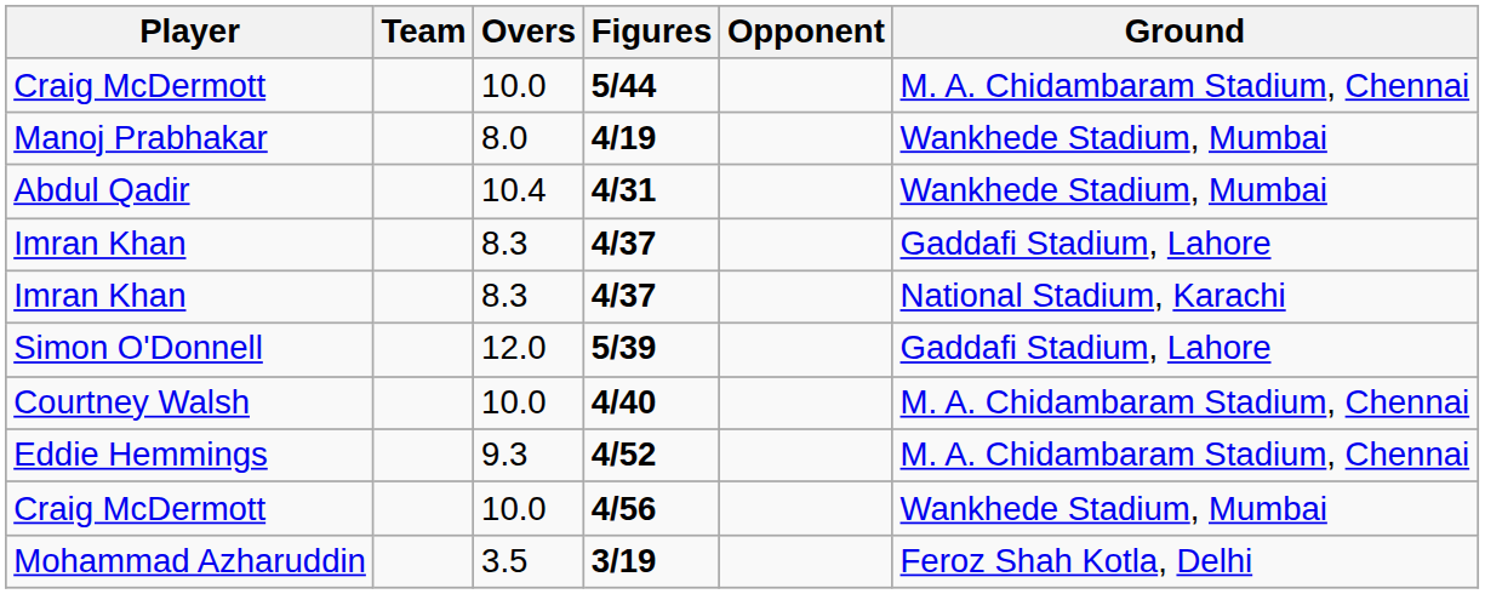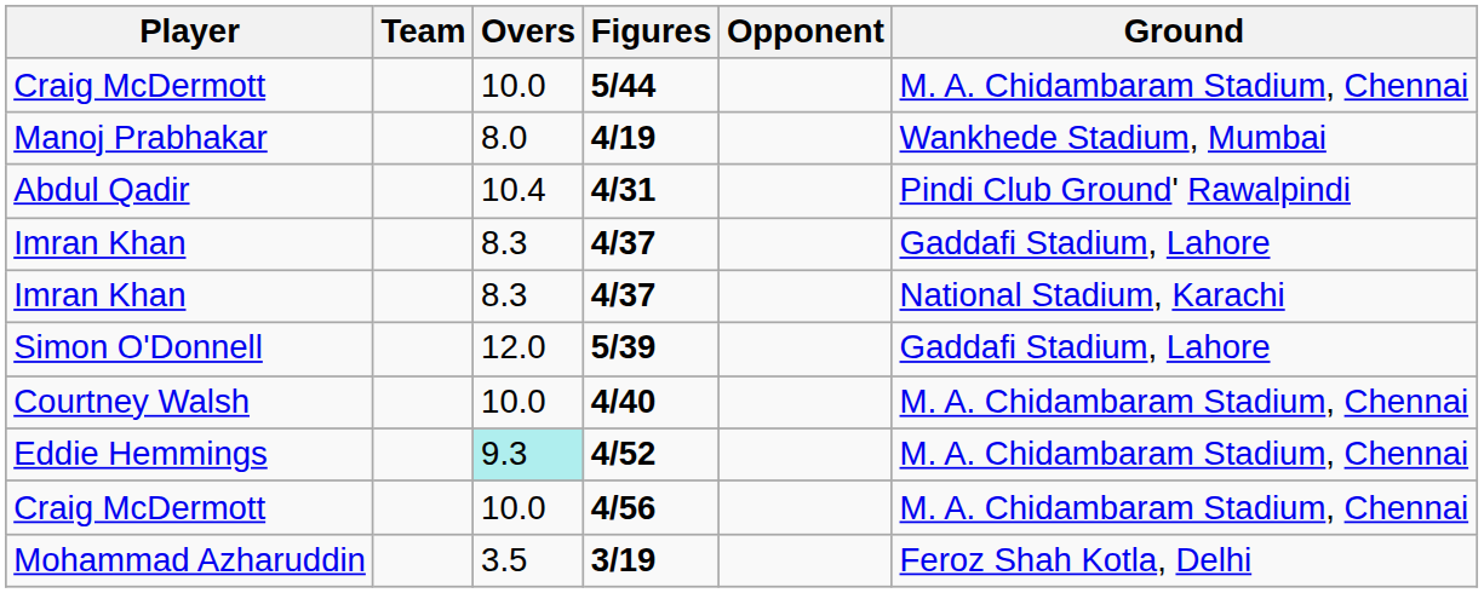 <table class="wikitable sortable">
 <tr>
 <th>Player</th>
 <th>Team</th>
 <th>Overs</th>
 <th>Figures</th>
 <th>Opponent</th>
 <th>Ground</th>
 </tr>
 <tr>
 <td><a href='#'>Craig McDermott</a></td>
 <td></td>
 <td>10.0</td>
 <td><strong>5/44</strong></td>
 <td></td>
 <td><a href='#'>M. A. Chidambaram Stadium</a>, <a href='#'>Chennai</a></td>
 </tr>
 <tr>
 <td><a href='#'>Manoj Prabhakar</a></td>
 <td></td>
 <td>8.0</td>
 <td><strong>4/19</strong></td>
 <td></td>
 <td><a href='#'>Wankhede Stadium</a>, <a href='#'>Mumbai</a></td>
 </tr>
 <tr>
 <td><a href='#'>Abdul Qadir</a></td>
 <td></td>
 <td>10.4</td>
 <td><strong>4/31</strong></td>
 <td></td>
-<td><a href='#'>Wankhede Stadium</a>, <a href='#'>Mumbai</a></td>
+<td><a href='#'>Pindi Club Ground</a>' <a href='#'>Rawalpindi</a></td>
 </tr>
 <tr>
 <td><a href='#'>Imran Khan</a></td>
 <td></td>
 <td>8.3</td>
 <td><strong>4/37</strong></td>
 <td></td>
 <td><a href='#'>Gaddafi Stadium</a>, <a href='#'>Lahore</a></td>
 </tr>
 <tr>
 <td><a href='#'>Imran Khan</a></td>
 <td></td>
 <td>8.3</td>
 <td><strong>4/37</strong></td>
 <td></td>
 <td><a href='#'>National Stadium</a>, <a href='#'>Karachi</a></td>
 </tr>
 <tr>
 <td><a href='#'>Simon O'Donnell</a></td>
 <td></td>
 <td>12.0</td>
 <td><strong>5/39</strong></td>
 <td></td>
 <td><a href='#'>Gaddafi Stadium</a>, <a href='#'>Lahore</a></td>
 </tr>
 <tr>
 <td><a href='#'>Courtney Walsh</a></td>
 <td></td>
 <td>10.0</td>
 <td><strong>4/40</strong></td>
 <td></td>
 <td><a href='#'>M. A. Chidambaram Stadium</a>, <a href='#'>Chennai</a></td>
 </tr>
 <tr>
 <td><a href='#'>Eddie Hemmings</a></td>
 <td></td>
-<td>9.3</td>
+<td style="background: paleturquoise;">9.3</td>
 <td><strong>4/52</strong></td>
 <td></td>
 <td><a href='#'>M. A. Chidambaram Stadium</a>, <a href='#'>Chennai</a></td>
 </tr>
 <tr>
 <td><a href='#'>Craig McDermott</a></td>
 <td></td>
 <td>10.0</td>
 <td><strong>4/56</strong></td>
 <td></td>
-<td><a href='#'>Wankhede Stadium</a>, <a href='#'>Mumbai</a></td>
+<td><a href='#'>M. A. Chidambaram Stadium</a>, <a href='#'>Chennai</a></td>
 </tr>
 <tr>
 <td><a href='#'>Mohammad Azharuddin</a></td>
 <td></td>
 <td>3.5</td>
 <td><strong>3/19</strong></td>
 <td></td>
 <td><a href='#'>Feroz Shah Kotla</a>, <a href='#'>Delhi</a></td>
 </tr>
 </table>
